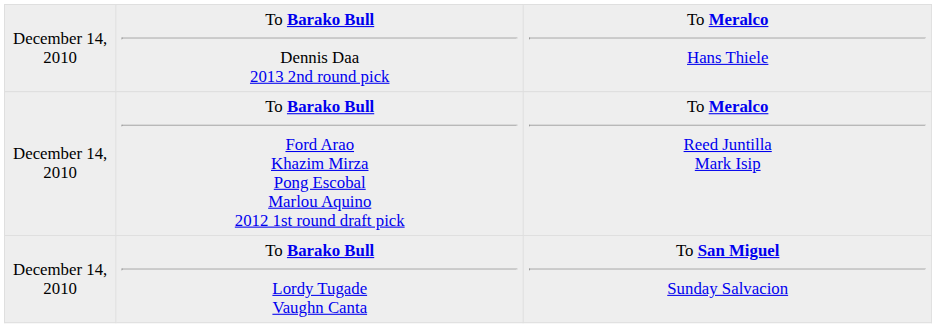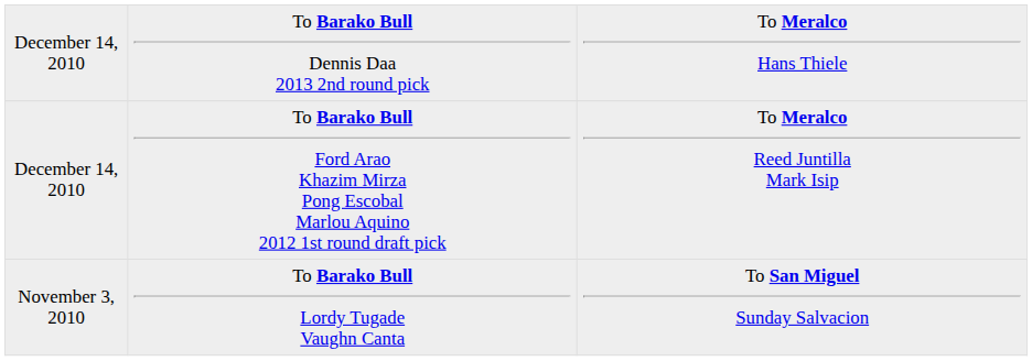 <table border=1 style="border-collapse:collapse; text-align: center; width: 100%" bordercolor="#DFDFDF"  cellpadding="5">
 <tr>
 </tr>
 <tr bgcolor="eeeeee">
 <td style="width:12%">December 14, 2010 <br></td>
 <td style="width:44%" valign="top">To <strong><a href='#'>Barako Bull</a></strong><hr>Dennis Daa<br><a href='#'>2013 2nd round pick</a></td>
 <td style="width:44%" valign="top">To <strong><a href='#'>Meralco</a></strong><hr><a href='#'>Hans Thiele</a></td>
 </tr>
 <tr>
 </tr>
 <tr bgcolor="eeeeee">
 <td style="width:12%">December 14, 2010 <br></td>
 <td style="width:44%" valign="top">To <strong><a href='#'>Barako Bull</a></strong><hr><a href='#'>Ford Arao</a><br><a href='#'>Khazim Mirza</a><br><a href='#'>Pong Escobal</a><br><a href='#'>Marlou Aquino</a><br><a href='#'>2012 1st round draft pick</a></td>
 <td style="width:44%" valign="top">To <strong><a href='#'>Meralco</a></strong><hr><a href='#'>Reed Juntilla</a><br><a href='#'>Mark Isip</a></td>
 </tr>
 <tr>
 </tr>
 <tr bgcolor="eeeeee">
-<td style="width:12%">December 14, 2010 <br></td>
+<td style="width:12%">November 3, 2010 <br></td>
 <td style="width:44%" valign="top">To <strong><a href='#'>Barako Bull</a></strong><hr><a href='#'>Lordy Tugade</a><br><a href='#'>Vaughn Canta</a></td>
 <td style="width:44%" valign="top">To <strong><a href='#'>San Miguel</a></strong><hr><a href='#'>Sunday Salvacion</a></td>
 </tr>
 </table>
